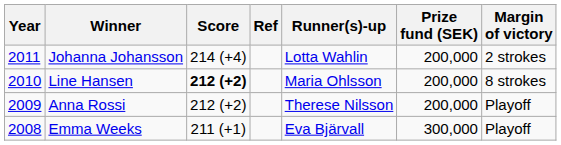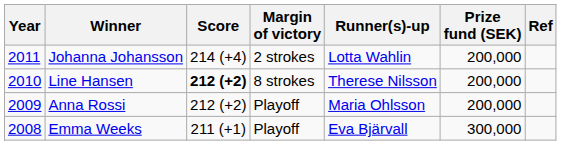 <table class=wikitable style="font-size:95%">
 <tr>
 <th>Year</th>
 <th>Winner</th>
 <th>Score</th>
-<th>Ref</th>
+<th>Margin<br>of victory</th>
 <th>Runner(s)-up</th>
 <th>Prize<br>fund (SEK)</th>
-<th>Margin<br>of victory</th>
+<th>Ref</th>
 </tr>
 <tr>
 <td><a href='#'>2011</a></td>
 <td> <a href='#'>Johanna Johansson</a></td>
 <td align=center>214 (+4)</td>
-<td></td>
+<td>2 strokes</td>
 <td> <a href='#'>Lotta Wahlin</a></td>
 <td align=right>200,000</td>
-<td>2 strokes</td>
+<td></td>
 </tr>
 <tr>
 <td><a href='#'>2010</a></td>
 <td> <a href='#'>Line Hansen</a></td>
 <td align=center><strong>212 (+2)</strong></td>
+<td>8 strokes</td>
+<td> <a href='#'>Therese Nilsson</a></td>
+<td align=right>200,000</td>
 <td></td>
-<td> <a href='#'>Maria Ohlsson</a></td>
-<td align=right>200,000</td>
-<td>8 strokes</td>
 </tr>
 <tr>
 <td><a href='#'>2009</a></td>
 <td> <a href='#'>Anna Rossi</a></td>
 <td align=center>212 (+2)</td>
+<td>Playoff</td>
+<td> <a href='#'>Maria Ohlsson</a></td>
+<td align=right>200,000</td>
 <td></td>
-<td> <a href='#'>Therese Nilsson</a></td>
-<td align=right>200,000</td>
-<td>Playoff</td>
 </tr>
 <tr>
 <td><a href='#'>2008</a></td>
 <td> <a href='#'>Emma Weeks</a></td>
 <td align=center>211 (+1)</td>
-<td></td>
+<td>Playoff</td>
 <td> <a href='#'>Eva Bjärvall</a></td>
 <td align=right>300,000</td>
-<td>Playoff</td>
+<td></td>
 </tr>
 </table>
